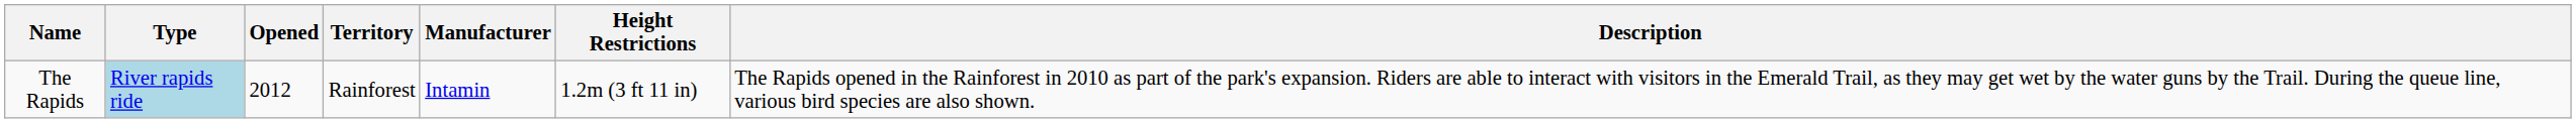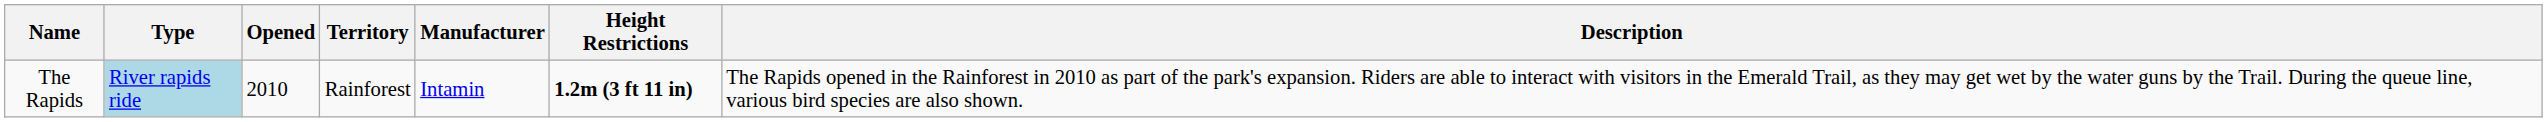 <table class="wikitable sortable mw-collapsible mw-collapsed">
 <tr>
 <th>Name</th>
 <th>Type</th>
 <th>Opened</th>
 <th>Territory</th>
 <th>Manufacturer</th>
 <th>Height Restrictions</th>
 <th class="unsortable">Description</th>
 </tr>
 <tr>
 <td style="text-align: center;">The Rapids</td>
 <td style="background: lightblue;"><a href='#'>River rapids ride</a></td>
-<td>2012</td>
+<td>2010</td>
 <td>Rainforest</td>
 <td><a href='#'>Intamin</a></td>
-<td>1.2m (3 ft 11 in)</td>
+<td><strong>1.2m (3 ft 11 in)</strong></td>
 <td>The Rapids opened in the Rainforest in 2010 as part of the park's expansion. Riders are able to interact with visitors in the Emerald Trail, as they may get wet by the water guns by the Trail. During the queue line, various bird species are also shown.</td>
 </tr>
 </table>
